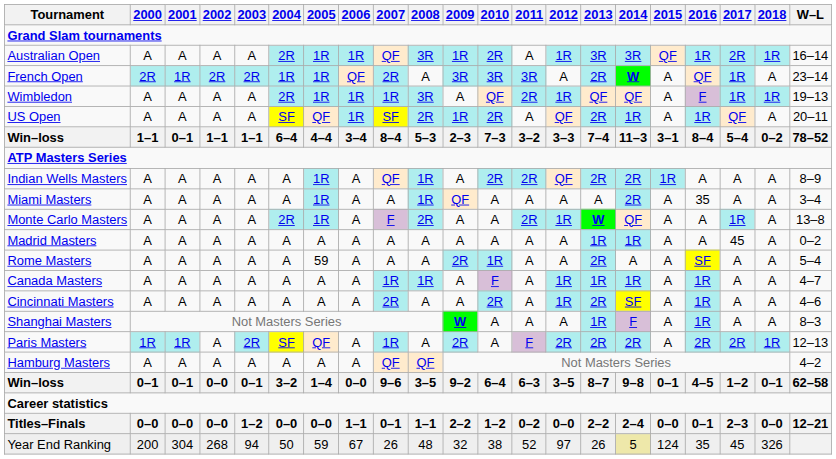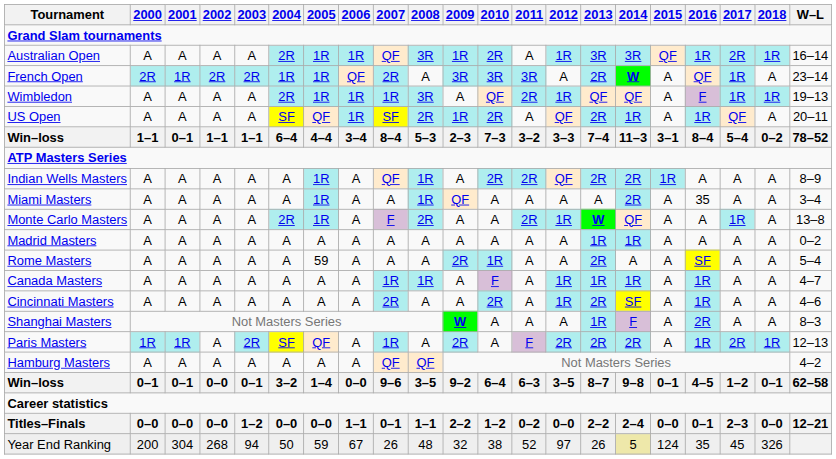 <table class=wikitable style=text-align:center;font-size:95%>
 <tr>
 <th>Tournament</th>
 <th><a href='#'>2000</a></th>
 <th><a href='#'>2001</a></th>
 <th><a href='#'>2002</a></th>
 <th><a href='#'>2003</a></th>
 <th><a href='#'>2004</a></th>
 <th><a href='#'>2005</a></th>
 <th><a href='#'>2006</a></th>
 <th><a href='#'>2007</a></th>
 <th><a href='#'>2008</a></th>
 <th><a href='#'>2009</a></th>
 <th><a href='#'>2010</a></th>
 <th><a href='#'>2011</a></th>
 <th><a href='#'>2012</a></th>
 <th><a href='#'>2013</a></th>
 <th><a href='#'>2014</a></th>
 <th><a href='#'>2015</a></th>
 <th><a href='#'>2016</a></th>
 <th><a href='#'>2017</a></th>
 <th><a href='#'>2018</a></th>
 <th>W–L</th>
 </tr>
 <tr>
 <td colspan="28" align="left"><strong><a href='#'>Grand Slam tournaments</a></strong></td>
 </tr>
 <tr>
 <td align=left><a href='#'>Australian Open</a></td>
 <td>A</td>
 <td>A</td>
 <td>A</td>
 <td>A</td>
 <td bgcolor=afeeee><a href='#'>2R</a></td>
 <td bgcolor=afeeee><a href='#'>1R</a></td>
 <td bgcolor=afeeee><a href='#'>1R</a></td>
 <td bgcolor=ffebcd><a href='#'>QF</a></td>
 <td bgcolor=afeeee><a href='#'>3R</a></td>
 <td bgcolor=afeeee><a href='#'>1R</a></td>
 <td bgcolor=afeeee><a href='#'>2R</a></td>
 <td>A</td>
 <td bgcolor=afeeee><a href='#'>1R</a></td>
 <td bgcolor=afeeee><a href='#'>3R</a></td>
 <td bgcolor=afeeee><a href='#'>3R</a></td>
 <td bgcolor=ffebcd><a href='#'>QF</a></td>
 <td bgcolor=afeeee><a href='#'>1R</a></td>
 <td bgcolor=afeeee><a href='#'>2R</a></td>
 <td bgcolor=afeeee><a href='#'>1R</a></td>
 <td>16–14</td>
 </tr>
 <tr>
 <td align=left><a href='#'>French Open</a></td>
 <td bgcolor=afeeee><a href='#'>2R</a></td>
 <td bgcolor=afeeee><a href='#'>1R</a></td>
 <td bgcolor=afeeee><a href='#'>2R</a></td>
 <td bgcolor=afeeee><a href='#'>2R</a></td>
 <td bgcolor=afeeee><a href='#'>1R</a></td>
 <td bgcolor=afeeee><a href='#'>1R</a></td>
 <td bgcolor=ffebcd><a href='#'>QF</a></td>
 <td bgcolor=afeeee><a href='#'>2R</a></td>
 <td>A</td>
 <td bgcolor=afeeee><a href='#'>3R</a></td>
 <td bgcolor=afeeee><a href='#'>3R</a></td>
 <td bgcolor=afeeee><a href='#'>3R</a></td>
 <td>A</td>
 <td bgcolor=afeeee><a href='#'>2R</a></td>
 <td bgcolor=lime><a href='#'><strong>W</strong></a></td>
 <td>A</td>
 <td bgcolor=ffebcd><a href='#'>QF</a></td>
 <td bgcolor=afeeee><a href='#'>1R</a></td>
 <td>A</td>
 <td>23–14</td>
 </tr>
 <tr>
 <td align=left><a href='#'>Wimbledon</a></td>
 <td>A</td>
 <td>A</td>
 <td>A</td>
 <td>A</td>
 <td bgcolor=afeeee><a href='#'>2R</a></td>
 <td bgcolor=afeeee><a href='#'>1R</a></td>
 <td bgcolor=afeeee><a href='#'>1R</a></td>
 <td bgcolor=afeeee><a href='#'>1R</a></td>
 <td bgcolor=afeeee><a href='#'>3R</a></td>
 <td>A</td>
 <td bgcolor=ffebcd><a href='#'>QF</a></td>
 <td bgcolor=afeeee><a href='#'>2R</a></td>
 <td bgcolor=afeeee><a href='#'>1R</a></td>
 <td bgcolor=ffebcd><a href='#'>QF</a></td>
 <td bgcolor=ffebcd><a href='#'>QF</a></td>
 <td>A</td>
 <td bgcolor=thistle><a href='#'>F</a></td>
 <td bgcolor=afeeee><a href='#'>1R</a></td>
 <td bgcolor=afeeee><a href='#'>1R</a></td>
 <td>19–13</td>
 </tr>
 <tr>
 <td align=left><a href='#'>US Open</a></td>
 <td>A</td>
 <td>A</td>
 <td>A</td>
 <td>A</td>
 <td bgcolor=yellow><a href='#'>SF</a></td>
 <td bgcolor=ffebcd><a href='#'>QF</a></td>
 <td bgcolor=afeeee><a href='#'>1R</a></td>
 <td bgcolor=yellow><a href='#'>SF</a></td>
 <td bgcolor=afeeee><a href='#'>2R</a></td>
 <td bgcolor=afeeee><a href='#'>1R</a></td>
 <td bgcolor=afeeee><a href='#'>2R</a></td>
 <td>A</td>
 <td bgcolor=ffebcd><a href='#'>QF</a></td>
 <td bgcolor=afeeee><a href='#'>2R</a></td>
 <td bgcolor=afeeee><a href='#'>1R</a></td>
 <td>A</td>
 <td bgcolor=afeeee><a href='#'>1R</a></td>
 <td bgcolor=ffebcd><a href='#'>QF</a></td>
 <td>A</td>
 <td>20–11</td>
 </tr>
 <tr>
 <th style=text-align:left>Win–loss</th>
 <th>1–1</th>
 <th>0–1</th>
 <th>1–1</th>
 <th>1–1</th>
 <th>6–4</th>
 <th>4–4</th>
 <th>3–4</th>
 <th>8–4</th>
 <th>5–3</th>
 <th>2–3</th>
 <th>7–3</th>
 <th>3–2</th>
 <th>3–3</th>
 <th>7–4</th>
 <th>11–3</th>
 <th>3–1</th>
 <th>8–4</th>
 <th>5–4</th>
 <th>0–2</th>
 <th>78–52</th>
 </tr>
 <tr>
 <td colspan="21" align="left"><strong><a href='#'>ATP Masters Series</a></strong></td>
 </tr>
 <tr>
 <td align=left><a href='#'>Indian Wells Masters</a></td>
 <td>A</td>
 <td>A</td>
 <td>A</td>
 <td>A</td>
 <td>A</td>
 <td bgcolor=afeeee><a href='#'>1R</a></td>
 <td>A</td>
 <td bgcolor=ffebcd><a href='#'>QF</a></td>
 <td bgcolor=afeeee><a href='#'>1R</a></td>
 <td>A</td>
 <td bgcolor=afeeee><a href='#'>2R</a></td>
 <td bgcolor=afeeee><a href='#'>2R</a></td>
 <td bgcolor=ffebcd><a href='#'>QF</a></td>
 <td bgcolor=afeeee><a href='#'>2R</a></td>
 <td bgcolor=afeeee><a href='#'>2R</a></td>
 <td bgcolor=afeeee><a href='#'>1R</a></td>
 <td>A</td>
 <td>A</td>
 <td>A</td>
 <td>8–9</td>
 </tr>
 <tr>
 <td align=left><a href='#'>Miami Masters</a></td>
 <td>A</td>
 <td>A</td>
 <td>A</td>
 <td>A</td>
 <td>A</td>
 <td bgcolor=afeeee><a href='#'>1R</a></td>
 <td>A</td>
 <td>A</td>
 <td bgcolor=afeeee><a href='#'>1R</a></td>
 <td bgcolor=ffebcd><a href='#'>QF</a></td>
 <td>A</td>
 <td>A</td>
 <td>A</td>
 <td>A</td>
 <td bgcolor=afeeee><a href='#'>2R</a></td>
 <td>A</td>
 <td>35</td>
 <td>A</td>
 <td>A</td>
 <td>3–4</td>
 </tr>
 <tr>
 <td align=left><a href='#'>Monte Carlo Masters</a></td>
 <td>A</td>
 <td>A</td>
 <td>A</td>
 <td>A</td>
 <td bgcolor=afeeee><a href='#'>2R</a></td>
 <td bgcolor=afeeee><a href='#'>1R</a></td>
 <td>A</td>
 <td bgcolor=thistle><a href='#'>F</a></td>
 <td bgcolor=afeeee><a href='#'>2R</a></td>
 <td>A</td>
 <td>A</td>
 <td bgcolor=afeeee><a href='#'>2R</a></td>
 <td bgcolor=afeeee><a href='#'>1R</a></td>
 <td bgcolor=lime><a href='#'><strong>W</strong></a></td>
 <td bgcolor=ffebcd><a href='#'>QF</a></td>
 <td>A</td>
 <td>A</td>
 <td bgcolor=afeeee><a href='#'>1R</a></td>
 <td>A</td>
 <td>13–8</td>
 </tr>
 <tr>
 <td align=left><a href='#'>Madrid Masters</a></td>
 <td>A</td>
 <td>A</td>
 <td>A</td>
 <td>A</td>
 <td>A</td>
 <td>A</td>
 <td>A</td>
 <td>A</td>
 <td>A</td>
 <td>A</td>
 <td>A</td>
 <td>A</td>
 <td>A</td>
 <td bgcolor=afeeee><a href='#'>1R</a></td>
 <td bgcolor=afeeee><a href='#'>1R</a></td>
 <td>A</td>
 <td>A</td>
-<td>45</td>
+<td>A</td>
 <td>A</td>
 <td>0–2</td>
 </tr>
 <tr>
 <td align=left><a href='#'>Rome Masters</a></td>
 <td>A</td>
 <td>A</td>
 <td>A</td>
 <td>A</td>
 <td>A</td>
 <td>59</td>
 <td>A</td>
 <td>A</td>
 <td>A</td>
 <td bgcolor=afeeee><a href='#'>2R</a></td>
 <td bgcolor=afeeee><a href='#'>1R</a></td>
 <td>A</td>
 <td>A</td>
 <td bgcolor=afeeee><a href='#'>2R</a></td>
 <td>A</td>
 <td>A</td>
 <td bgcolor=yellow><a href='#'>SF</a></td>
 <td>A</td>
 <td>A</td>
 <td>5–4</td>
 </tr>
 <tr>
 <td align=left><a href='#'>Canada Masters</a></td>
 <td>A</td>
 <td>A</td>
 <td>A</td>
 <td>A</td>
 <td>A</td>
 <td>A</td>
 <td>A</td>
 <td bgcolor=afeeee><a href='#'>1R</a></td>
 <td bgcolor=afeeee><a href='#'>1R</a></td>
 <td>A</td>
 <td bgcolor=thistle><a href='#'>F</a></td>
 <td>A</td>
 <td bgcolor=afeeee><a href='#'>1R</a></td>
 <td bgcolor=afeeee><a href='#'>1R</a></td>
 <td bgcolor=afeeee><a href='#'>1R</a></td>
 <td>A</td>
 <td bgcolor=afeeee><a href='#'>1R</a></td>
 <td>A</td>
 <td>A</td>
 <td>4–7</td>
 </tr>
 <tr>
 <td align=left><a href='#'>Cincinnati Masters</a></td>
 <td>A</td>
 <td>A</td>
 <td>A</td>
 <td>A</td>
 <td>A</td>
 <td>A</td>
 <td>A</td>
 <td bgcolor=afeeee><a href='#'>2R</a></td>
 <td>A</td>
 <td>A</td>
 <td bgcolor=afeeee><a href='#'>2R</a></td>
 <td>A</td>
 <td bgcolor=afeeee><a href='#'>1R</a></td>
 <td bgcolor=afeeee><a href='#'>2R</a></td>
 <td bgcolor=yellow><a href='#'>SF</a></td>
 <td>A</td>
 <td bgcolor=afeeee><a href='#'>1R</a></td>
 <td>A</td>
 <td>A</td>
 <td>4–6</td>
 </tr>
 <tr>
 <td align=left><a href='#'>Shanghai Masters</a></td>
 <td colspan=9 style=color:#767676>Not Masters Series</td>
 <td bgcolor=lime><a href='#'><strong>W</strong></a></td>
 <td>A</td>
 <td>A</td>
 <td>A</td>
 <td bgcolor=afeeee><a href='#'>1R</a></td>
 <td bgcolor=thistle><a href='#'>F</a></td>
 <td>A</td>
-<td bgcolor=afeeee><a href='#'>1R</a></td>
+<td bgcolor=afeeee><a href='#'>2R</a></td>
 <td>A</td>
 <td>A</td>
 <td>8–3</td>
 </tr>
 <tr>
 <td align=left><a href='#'>Paris Masters</a></td>
 <td bgcolor=afeeee><a href='#'>1R</a></td>
 <td bgcolor=afeeee><a href='#'>1R</a></td>
 <td>A</td>
 <td bgcolor=afeeee><a href='#'>2R</a></td>
 <td bgcolor=yellow><a href='#'>SF</a></td>
 <td bgcolor=ffebcd><a href='#'>QF</a></td>
 <td>A</td>
 <td bgcolor=afeeee><a href='#'>1R</a></td>
 <td>A</td>
 <td bgcolor=afeeee><a href='#'>2R</a></td>
 <td>A</td>
 <td bgcolor=thistle><a href='#'>F</a></td>
 <td bgcolor=afeeee><a href='#'>2R</a></td>
 <td bgcolor=afeeee><a href='#'>2R</a></td>
 <td bgcolor=afeeee><a href='#'>2R</a></td>
 <td>A</td>
-<td bgcolor=afeeee><a href='#'>2R</a></td>
+<td bgcolor=afeeee><a href='#'>1R</a></td>
 <td bgcolor=afeeee><a href='#'>2R</a></td>
 <td bgcolor=afeeee><a href='#'>1R</a></td>
 <td>12–13</td>
 </tr>
 <tr>
 <td align=left><a href='#'>Hamburg Masters</a></td>
 <td>A</td>
 <td>A</td>
 <td>A</td>
 <td>A</td>
 <td>A</td>
 <td>A</td>
 <td>A</td>
 <td bgcolor=ffebcd><a href='#'>QF</a></td>
 <td bgcolor=ffebcd><a href='#'>QF</a></td>
 <td colspan="10" style="color:#767676">Not Masters Series</td>
 <td>4–2</td>
 </tr>
 <tr>
 <th style=text-align:left>Win–loss</th>
 <th>0–1</th>
 <th>0–1</th>
 <th>0–0</th>
 <th>0–1</th>
 <th>3–2</th>
 <th>1–4</th>
 <th>0–0</th>
 <th>9–6</th>
 <th>3–5</th>
 <th>9–2</th>
 <th>6–4</th>
 <th>6–3</th>
 <th>3–5</th>
 <th>8–7</th>
 <th>9–8</th>
 <th>0–1</th>
 <th>4–5</th>
 <th>1–2</th>
 <th>0–1</th>
 <th>62–58</th>
 </tr>
 <tr>
 <td colspan="21" align="left"><strong>Career statistics</strong></td>
 </tr>
 <tr>
 <th style=text-align:left>Titles–Finals</th>
 <th>0–0</th>
 <th>0–0</th>
 <th>0–0</th>
 <th>1–2</th>
 <th>0–0</th>
 <th>0–0</th>
 <th>1–1</th>
 <th>0–1</th>
 <th>1–1</th>
 <th>2–2</th>
 <th>1–2</th>
 <th>0–2</th>
 <th>0–0</th>
 <th>2–2</th>
 <th>2–4</th>
 <th>0–0</th>
 <th>0–1</th>
 <th>2–3</th>
 <th>0–0</th>
 <th>12–21</th>
 </tr>
 <tr bgcolor=efefef>
 <td align=left>Year End Ranking</td>
 <td>200</td>
 <td>304</td>
 <td>268</td>
 <td>94</td>
 <td>50</td>
 <td>59</td>
 <td>67</td>
 <td>26</td>
 <td>48</td>
 <td>32</td>
 <td>38</td>
 <td>52</td>
 <td>97</td>
 <td>26</td>
 <td bgcolor=EEE8AA>5</td>
 <td>124</td>
 <td>35</td>
 <td>45</td>
 <td>326</td>
 <th></th>
 </tr>
 </table>
